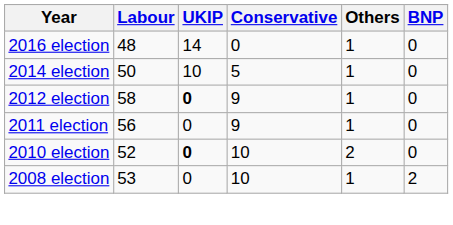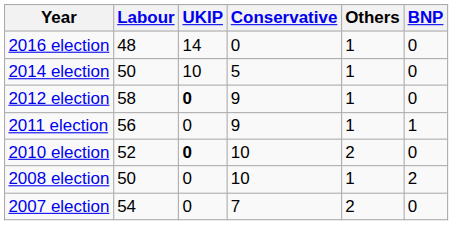 <table class="wikitable">
 <tr>
 <th>Year</th>
 <th><a href='#'>Labour</a></th>
 <th><a href='#'>UKIP</a></th>
 <th><a href='#'>Conservative</a></th>
 <th>Others</th>
 <th><a href='#'>BNP</a></th>
 </tr>
 <tr>
 <td><a href='#'>2016 election</a></td>
 <td>48</td>
 <td>14</td>
 <td>0</td>
 <td>1</td>
 <td>0</td>
 </tr>
 <tr>
 <td><a href='#'>2014 election</a></td>
 <td>50</td>
 <td>10</td>
 <td>5</td>
 <td>1</td>
 <td>0</td>
 </tr>
 <tr>
 <td><a href='#'>2012 election</a></td>
 <td>58</td>
 <td><strong>0</strong></td>
 <td>9</td>
 <td>1</td>
 <td>0</td>
 </tr>
 <tr>
 <td><a href='#'>2011 election</a></td>
 <td>56</td>
 <td>0</td>
 <td>9</td>
 <td>1</td>
-<td>0</td>
+<td>1</td>
 </tr>
 <tr>
 <td><a href='#'>2010 election</a></td>
 <td>52</td>
 <td><strong>0</strong></td>
 <td>10</td>
 <td>2</td>
 <td>0</td>
 </tr>
 <tr>
 <td><a href='#'>2008 election</a></td>
-<td>53</td>
+<td>50</td>
 <td>0</td>
 <td>10</td>
 <td>1</td>
 <td>2</td>
 </tr>
+<tr>
+<td><a href='#'>2007 election</a></td>
+<td>54</td>
+<td>0</td>
+<td>7</td>
+<td>2</td>
+<td>0</td>
+</tr>
 </table>
